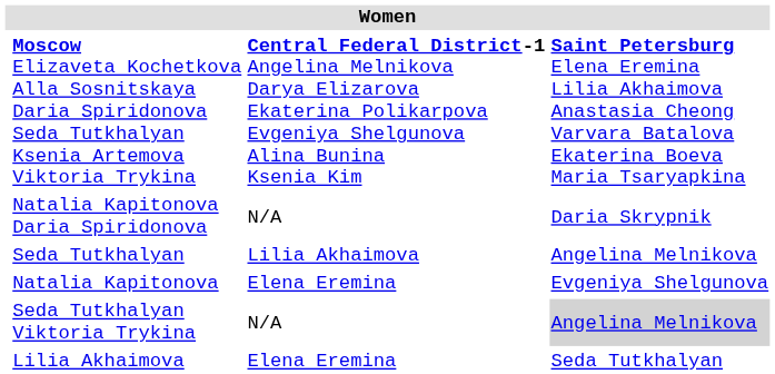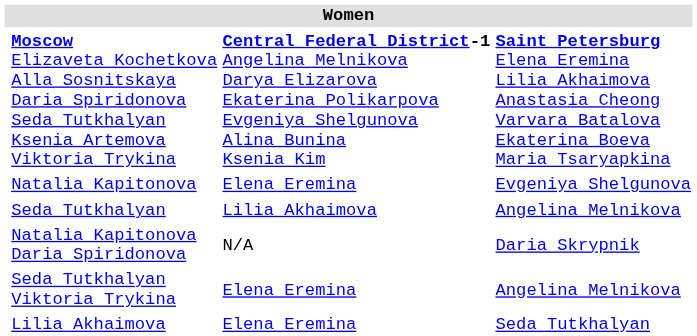 <table>
 <tr bgcolor="DFDFDF">
 <td colspan="4" align="center"><strong>Women</strong></td>
 </tr>
 <tr>
 <td><br></td>
 <td><strong><a href='#'>Moscow</a></strong><br><a href='#'>Elizaveta Kochetkova</a><br><a href='#'>Alla Sosnitskaya</a><br><a href='#'>Daria Spiridonova</a><br><a href='#'>Seda Tutkhalyan</a><br><a href='#'>Ksenia Artemova</a><br><a href='#'>Viktoria Trykina</a><br></td>
 <td><strong><a href='#'>Central Federal District</a>-1</strong><br><a href='#'>Angelina Melnikova</a><br><a href='#'>Darya Elizarova</a><br><a href='#'>Ekaterina Polikarpova</a><br><a href='#'>Evgeniya Shelgunova</a><br><a href='#'>Alina Bunina</a><br><a href='#'>Ksenia Kim</a></td>
 <td><strong><a href='#'>Saint Petersburg</a></strong><br><a href='#'>Elena Eremina</a><br><a href='#'>Lilia Akhaimova</a><br><a href='#'>Anastasia Cheong</a><br><a href='#'>Varvara Batalova</a><br><a href='#'>Ekaterina Boeva</a><br><a href='#'>Maria Tsaryapkina</a></td>
 </tr>
 <tr>
-<td><br></td>
-<td><a href='#'>Natalia Kapitonova</a><br><a href='#'>Daria Spiridonova</a></td>
-<td>N/A</td>
-<td><a href='#'>Daria Skrypnik</a></td>
+<th scope=row style="text-align:left"><br></th>
+<td><a href='#'>Natalia Kapitonova</a></td>
+<td><a href='#'>Elena Eremina</a></td>
+<td><a href='#'>Evgeniya Shelgunova</a></td>
 </tr>
 <tr>
 <td><br></td>
 <td><a href='#'>Seda Tutkhalyan</a></td>
 <td><a href='#'>Lilia Akhaimova</a></td>
 <td><a href='#'>Angelina Melnikova</a></td>
 </tr>
 <tr>
-<th scope=row style="text-align:left"><br></th>
-<td><a href='#'>Natalia Kapitonova</a></td>
-<td><a href='#'>Elena Eremina</a></td>
-<td><a href='#'>Evgeniya Shelgunova</a></td>
+<td><br></td>
+<td><a href='#'>Natalia Kapitonova</a><br><a href='#'>Daria Spiridonova</a></td>
+<td>N/A</td>
+<td><a href='#'>Daria Skrypnik</a></td>
 </tr>
 <tr>
 <td><br></td>
 <td><a href='#'>Seda Tutkhalyan</a><br><a href='#'>Viktoria Trykina</a></td>
-<td>N/A</td>
-<td style="background: lightgrey;"><a href='#'>Angelina Melnikova</a></td>
+<td><a href='#'>Elena Eremina</a></td>
+<td><a href='#'>Angelina Melnikova</a></td>
 </tr>
 <tr>
 <td><br></td>
 <td><a href='#'>Lilia Akhaimova</a></td>
 <td><a href='#'>Elena Eremina</a></td>
 <td><a href='#'>Seda Tutkhalyan</a></td>
 </tr>
 </table>
